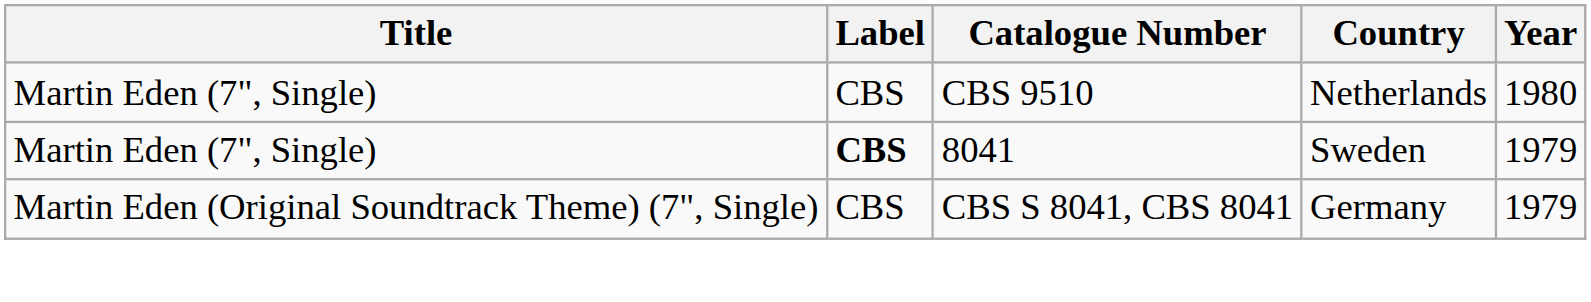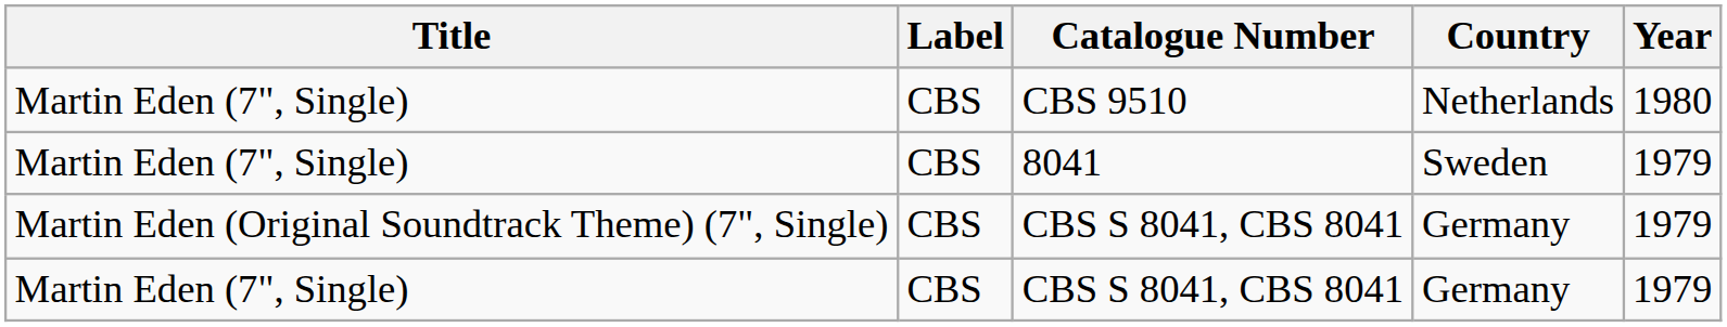 <table class="wikitable">
 <tr>
 <th>Title</th>
 <th>Label</th>
 <th>Catalogue Number</th>
 <th>Country</th>
 <th>Year</th>
 </tr>
 <tr>
 <td>Martin Eden (7", Single)</td>
 <td>CBS</td>
 <td>CBS 9510</td>
 <td>Netherlands</td>
 <td>1980</td>
 </tr>
 <tr>
 <td>Martin Eden (7", Single)</td>
-<td><strong>CBS</strong></td>
+<td>CBS</td>
 <td>8041</td>
 <td>Sweden</td>
 <td>1979</td>
 </tr>
 <tr>
 <td>Martin Eden (Original Soundtrack Theme) (7", Single)</td>
 <td>CBS</td>
 <td>CBS S 8041, CBS 8041</td>
 <td>Germany</td>
 <td>1979</td>
 </tr>
+<tr>
+<td>Martin Eden (7", Single)</td>
+<td>CBS</td>
+<td>CBS S 8041, CBS 8041</td>
+<td>Germany</td>
+<td>1979</td>
+</tr>
 </table>
